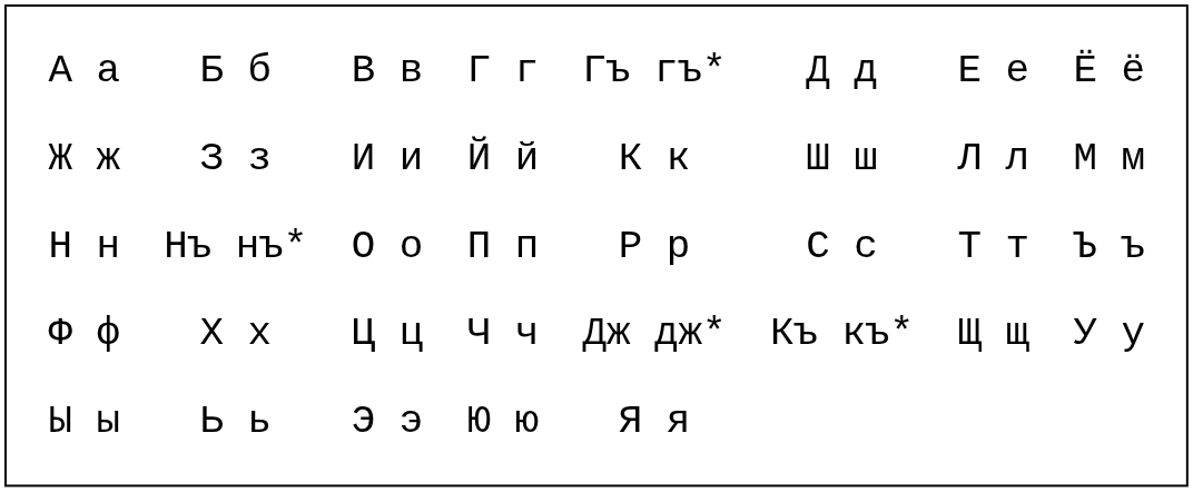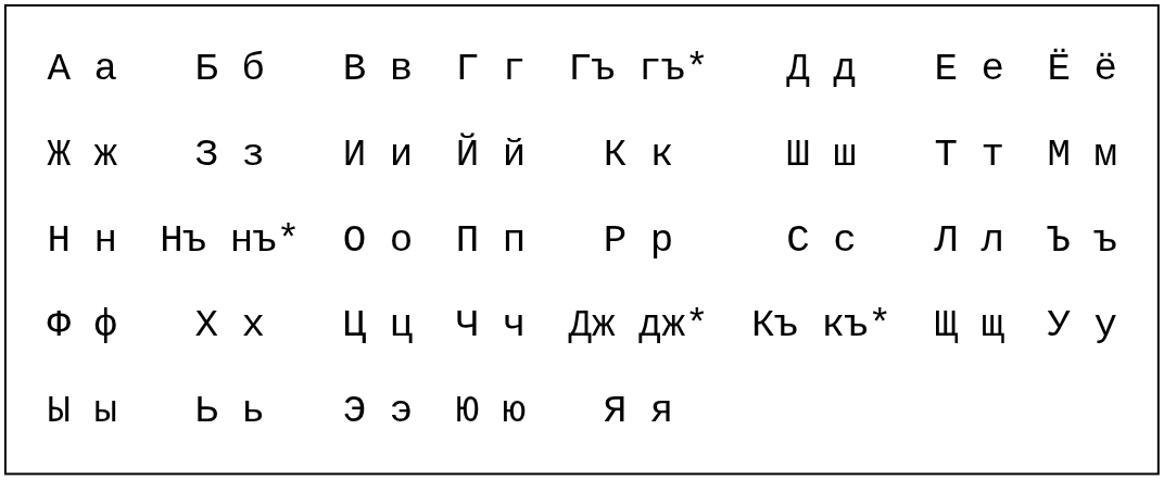 <table style="font-size:1.4em; border-color:black; border-width:1px; border-style:solid; text-align:center; border-spacing:1em; white-space:nowrap; ">
 <tr>
 <td>А а</td>
 <td>Б б</td>
 <td>В в</td>
 <td>Г г</td>
 <td>Гъ гъ*</td>
 <td>Д д</td>
 <td>Е е</td>
 <td>Ё ё</td>
 </tr>
 <tr>
 <td>Ж ж</td>
 <td>З з</td>
 <td>И и</td>
 <td>Й й</td>
 <td>К к</td>
 <td>Ш ш</td>
-<td>Л л</td>
+<td>Т т</td>
 <td>М м</td>
 </tr>
 <tr>
 <td>Н н</td>
 <td>Нъ нъ*</td>
 <td>О о</td>
 <td>П п</td>
 <td>Р р</td>
 <td>С с</td>
-<td>Т т</td>
+<td>Л л</td>
 <td>Ъ ъ</td>
 </tr>
 <tr>
 <td>Ф ф</td>
 <td>Х х</td>
 <td>Ц ц</td>
 <td>Ч ч</td>
 <td>Дж дж*</td>
 <td>Къ къ*</td>
 <td>Щ щ</td>
 <td>У у</td>
 </tr>
 <tr>
 <td>Ы ы</td>
 <td>Ь ь</td>
 <td>Э э</td>
 <td>Ю ю</td>
 <td>Я я</td>
 <td></td>
 <td></td>
 <td></td>
 </tr>
 </table>
